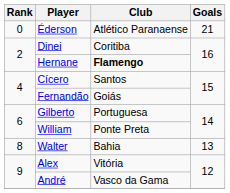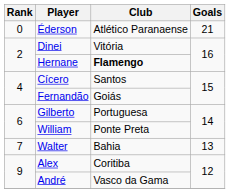 <table class="wikitable sortable" style="text-align:center">
 <tr>
 <th>Rank</th>
 <th>Player</th>
 <th>Club</th>
 <th>Goals</th>
 </tr>
 <tr>
 <td rowspan="1">0</td>
 <td align="left"> <a href='#'>Éderson</a></td>
 <td align="left">Atlético Paranaense</td>
 <td rowspan="1">21</td>
 </tr>
 <tr>
 <td rowspan="2">2</td>
 <td align="left"> <a href='#'>Dinei</a></td>
-<td align="left">Coritiba</td>
+<td align="left">Vitória</td>
 <td rowspan="2">16</td>
 </tr>
 <tr>
 <td align="left"> <a href='#'>Hernane</a></td>
 <td align="left"><strong>Flamengo</strong></td>
 </tr>
 <tr>
 <td rowspan="2">4</td>
 <td align="left"> <a href='#'>Cícero</a></td>
 <td align="left">Santos</td>
 <td rowspan="2">15</td>
 </tr>
 <tr>
 <td align="left"> <a href='#'>Fernandão</a></td>
 <td align="left">Goiás</td>
 </tr>
 <tr>
 <td rowspan="2">6</td>
 <td align="left"> <a href='#'>Gilberto</a></td>
 <td align="left">Portuguesa</td>
 <td rowspan="2">14</td>
 </tr>
 <tr>
 <td align="left"> <a href='#'>William</a></td>
 <td align="left">Ponte Preta</td>
 </tr>
 <tr>
-<td rowspan="1">8</td>
+<td rowspan="1">7</td>
 <td align="left"> <a href='#'>Walter</a></td>
 <td align="left">Bahia</td>
 <td rowspan="1">13</td>
 </tr>
 <tr>
 <td rowspan="2">9</td>
 <td align="left"> <a href='#'>Alex</a></td>
-<td align="left">Vitória</td>
+<td align="left">Coritiba</td>
 <td rowspan="2">12</td>
 </tr>
 <tr>
 <td align="left"> <a href='#'>André</a></td>
 <td align="left">Vasco da Gama</td>
 </tr>
 <tr>
 </tr>
 </table>
